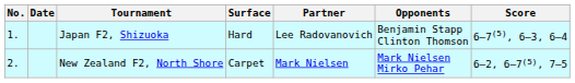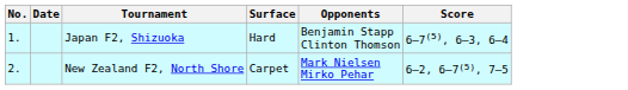 <table class="sortable wikitable">
 <tr>
 <th>No.</th>
 <th>Date</th>
 <th>Tournament</th>
 <th>Surface</th>
-<th>Partner</th>
 <th>Opponents</th>
 <th class="unsortable">Score</th>
 </tr>
 <tr style="background:#cffcff;">
 <td>1.</td>
 <td></td>
 <td>Japan F2, <a href='#'>Shizuoka</a></td>
 <td>Hard</td>
-<td> Lee Radovanovich</td>
 <td> Benjamin Stapp <br>  Clinton Thomson</td>
 <td>6–7<sup>(5)</sup>, 6–3, 6–4</td>
 </tr>
 <tr style="background:#cffcff;">
 <td>2.</td>
 <td></td>
 <td>New Zealand F2, <a href='#'>North Shore</a></td>
 <td>Carpet</td>
-<td> <a href='#'>Mark Nielsen</a></td>
 <td> <a href='#'>Mark Nielsen</a> <br>  <a href='#'>Mirko Pehar</a></td>
 <td>6–2, 6–7<sup>(5)</sup>, 7–5</td>
 </tr>
 </table>
